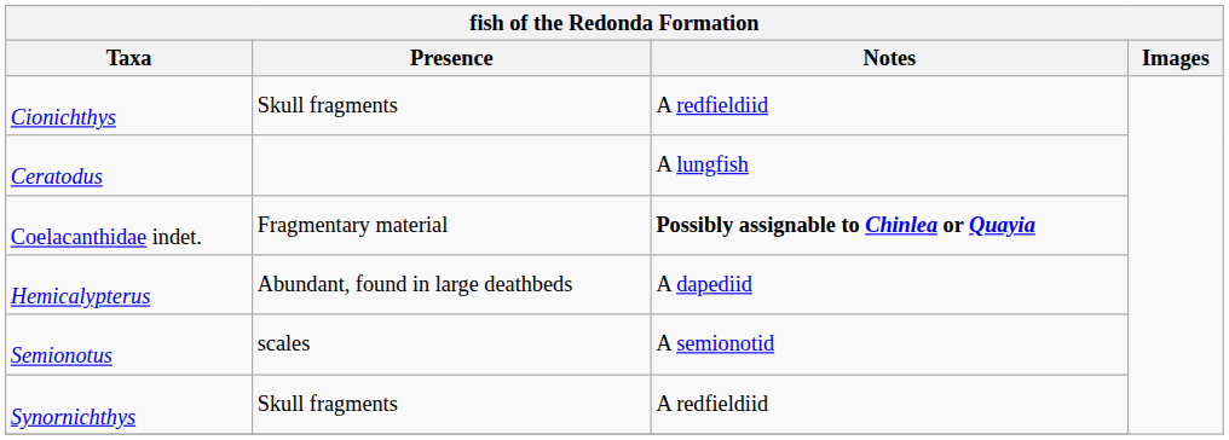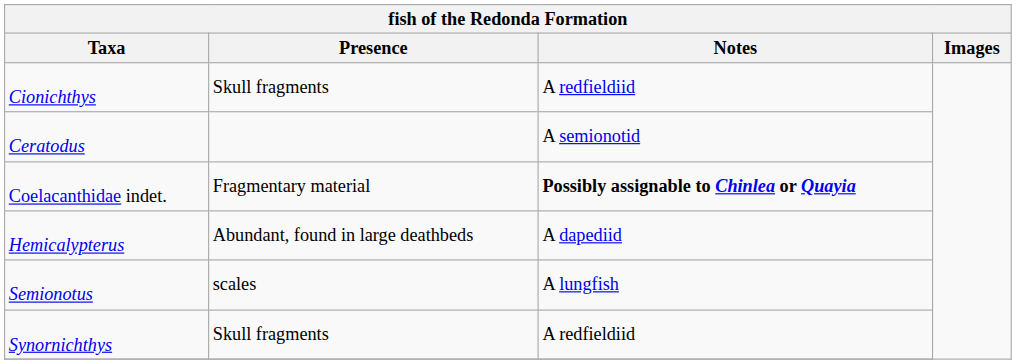 <table class="wikitable" align="center" width="100%">
 <tr>
 <th colspan="5" align="center"><strong>fish of the Redonda Formation</strong></th>
 </tr>
 <tr>
 <th>Taxa</th>
 <th>Presence</th>
 <th>Notes</th>
 <th>Images</th>
 </tr>
 <tr>
 <td><br><em><a href='#'>Cionichthys</a></em></td>
 <td>Skull fragments</td>
 <td>A <a href='#'>redfieldiid</a></td>
 <td rowspan="99"><br></td>
 </tr>
 <tr>
 <td><br><em><a href='#'>Ceratodus</a></em></td>
 <td></td>
-<td>A <a href='#'>lungfish</a></td>
+<td>A <a href='#'>semionotid</a></td>
 </tr>
 <tr>
 <td><br><a href='#'>Coelacanthidae</a> indet.</td>
 <td>Fragmentary material</td>
 <td><strong>Possibly assignable to <em><a href='#'>Chinlea</a></em> or <em><a href='#'>Quayia</a></em></strong></td>
 </tr>
 <tr>
 <td><br><em><a href='#'>Hemicalypterus</a></em></td>
 <td>Abundant, found in large deathbeds</td>
 <td>A <a href='#'>dapediid</a></td>
 </tr>
 <tr>
 <td><br><em><a href='#'>Semionotus</a></em></td>
 <td>scales</td>
-<td>A <a href='#'>semionotid</a></td>
+<td>A <a href='#'>lungfish</a></td>
 </tr>
 <tr>
 <td><br><em><a href='#'>Synornichthys</a></em></td>
 <td>Skull fragments</td>
 <td>A redfieldiid</td>
 </tr>
 <tr>
 </tr>
 </table>
